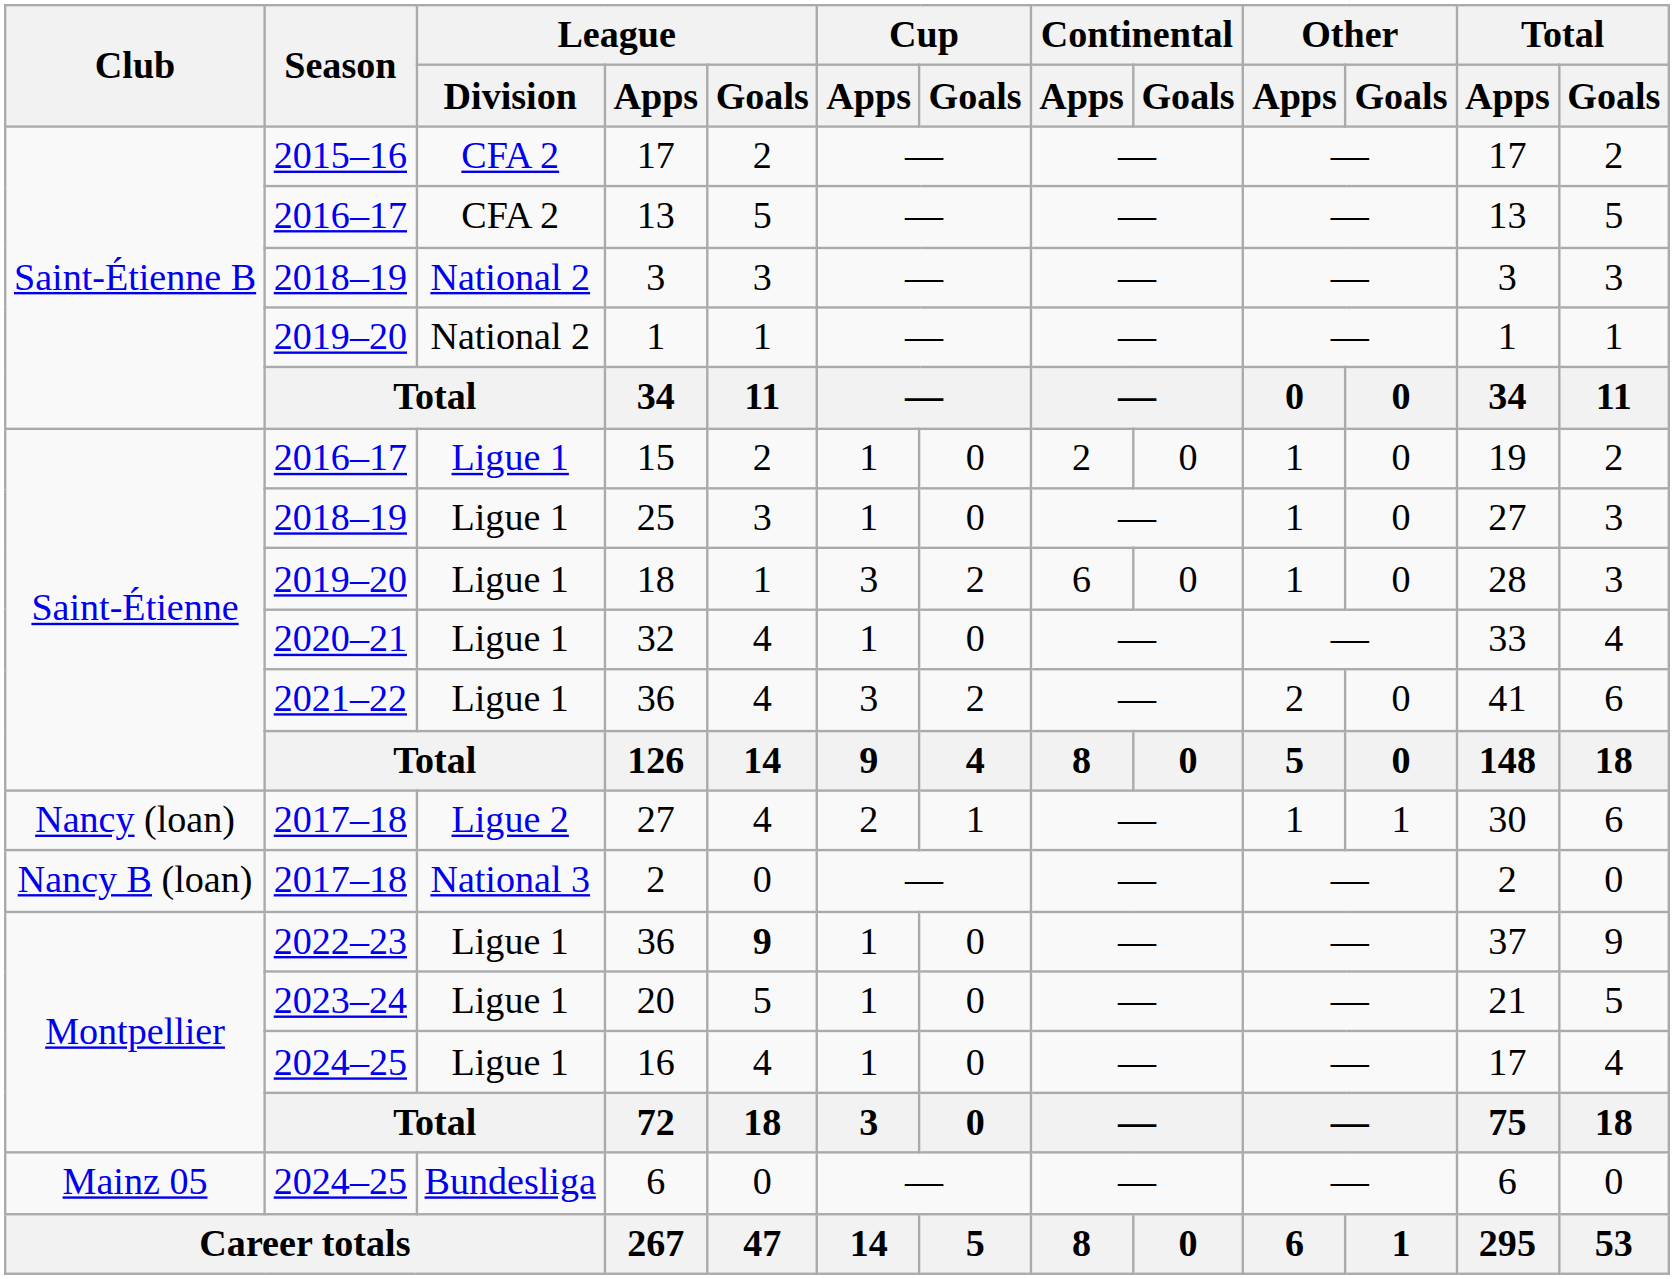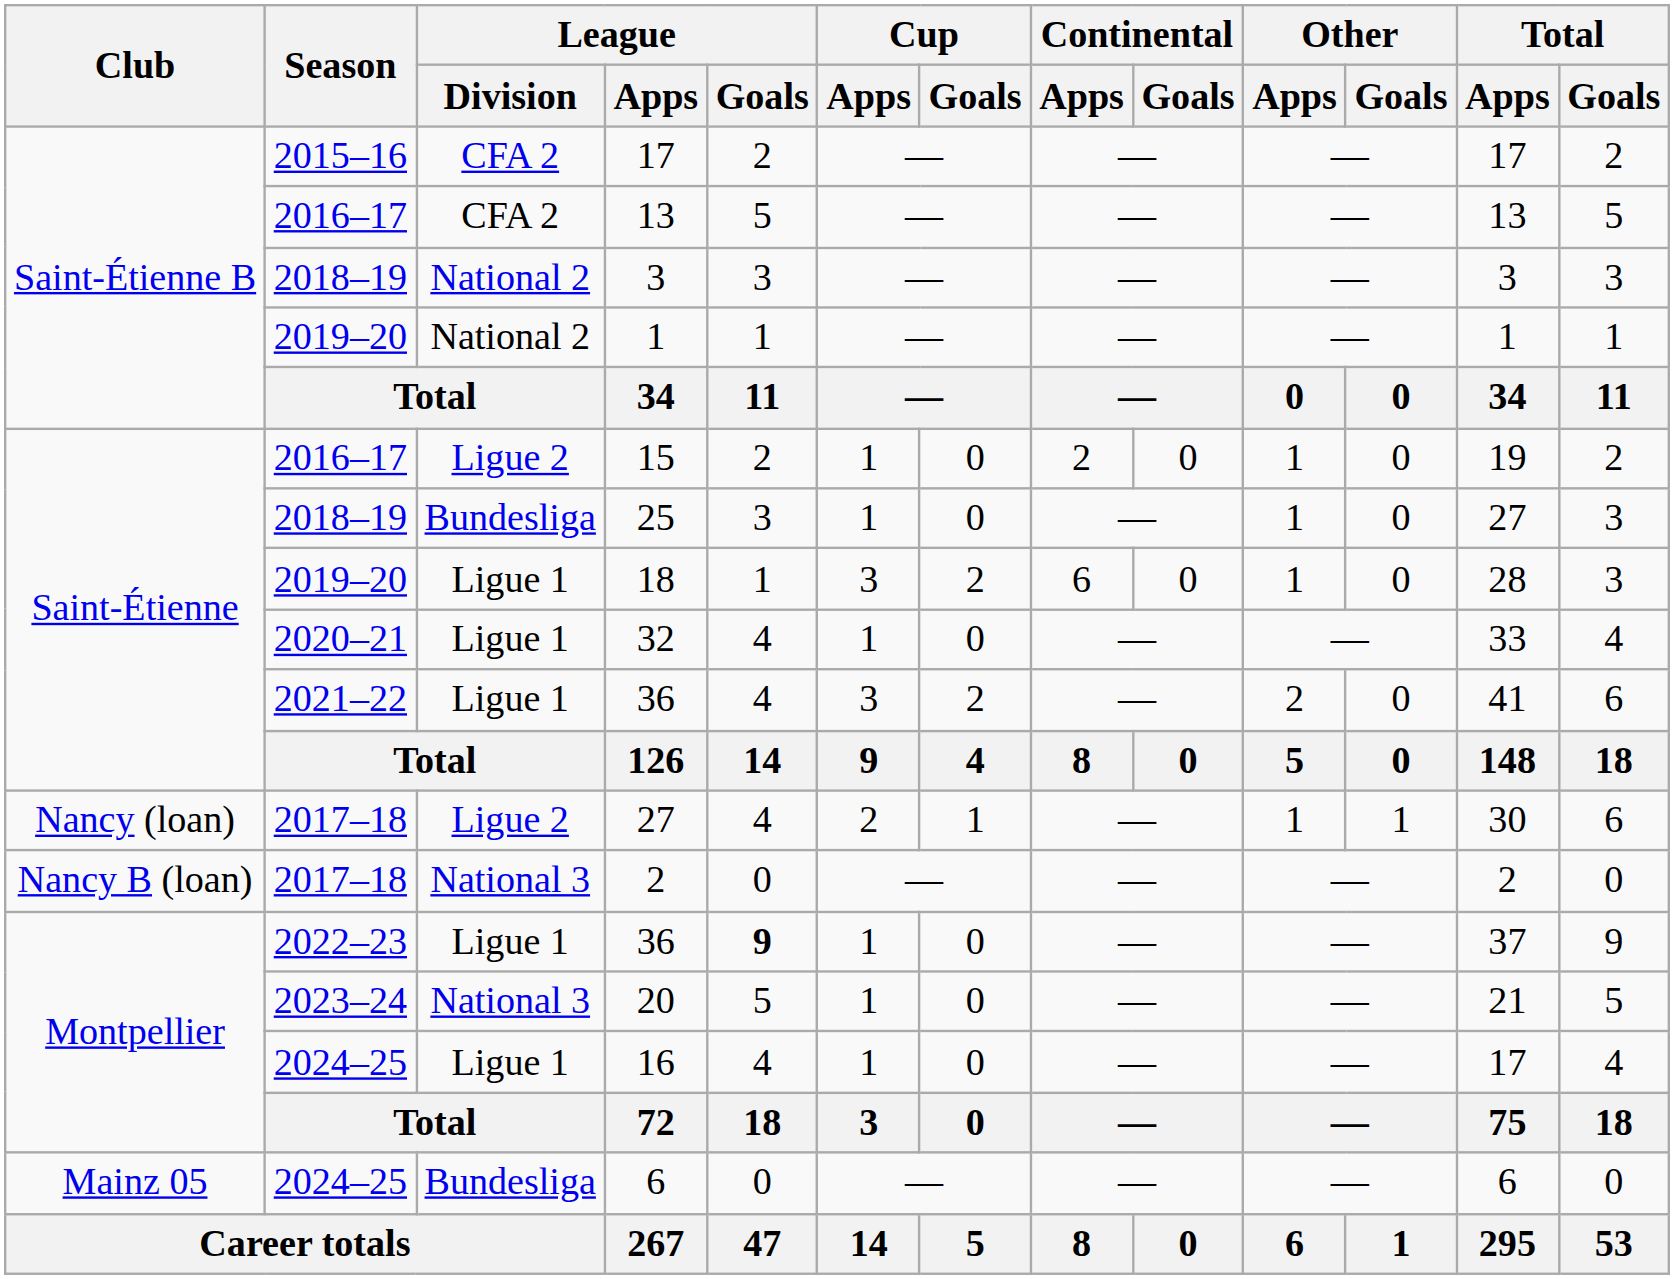 <table class="wikitable" style="text-align:center">
 <tr>
 <th rowspan="2">Club</th>
 <th rowspan="2">Season</th>
 <th colspan="3">League</th>
 <th colspan="2">Cup</th>
 <th colspan="2">Continental</th>
 <th colspan="2">Other</th>
 <th colspan="2">Total</th>
 </tr>
 <tr>
 <th>Division</th>
 <th>Apps</th>
 <th>Goals</th>
 <th>Apps</th>
 <th>Goals</th>
 <th>Apps</th>
 <th>Goals</th>
 <th>Apps</th>
 <th>Goals</th>
 <th>Apps</th>
 <th>Goals</th>
 </tr>
 <tr>
 <td rowspan="5"><a href='#'>Saint-Étienne B</a></td>
 <td><a href='#'>2015–16</a></td>
 <td><a href='#'>CFA 2</a></td>
 <td>17</td>
 <td>2</td>
 <td colspan="2">—</td>
 <td colspan="2">—</td>
 <td colspan="2">—</td>
 <td>17</td>
 <td>2</td>
 </tr>
 <tr>
 <td><a href='#'>2016–17</a></td>
 <td>CFA 2</td>
 <td>13</td>
 <td>5</td>
 <td colspan="2">—</td>
 <td colspan="2">—</td>
 <td colspan="2">—</td>
 <td>13</td>
 <td>5</td>
 </tr>
 <tr>
 <td><a href='#'>2018–19</a></td>
 <td><a href='#'>National 2</a></td>
 <td>3</td>
 <td>3</td>
 <td colspan="2">—</td>
 <td colspan="2">—</td>
 <td colspan="2">—</td>
 <td>3</td>
 <td>3</td>
 </tr>
 <tr>
 <td><a href='#'>2019–20</a></td>
 <td>National 2</td>
 <td>1</td>
 <td>1</td>
 <td colspan="2">—</td>
 <td colspan="2">—</td>
 <td colspan="2">—</td>
 <td>1</td>
 <td>1</td>
 </tr>
 <tr>
 <th colspan="2">Total</th>
 <th>34</th>
 <th>11</th>
 <th colspan="2">—</th>
 <th colspan="2">—</th>
 <th>0</th>
 <th>0</th>
 <th>34</th>
 <th>11</th>
 </tr>
 <tr>
 <td rowspan="6"><a href='#'>Saint-Étienne</a></td>
 <td><a href='#'>2016–17</a></td>
-<td><a href='#'>Ligue 1</a></td>
+<td><a href='#'>Ligue 2</a></td>
 <td>15</td>
 <td>2</td>
 <td>1</td>
 <td>0</td>
 <td>2</td>
 <td>0</td>
 <td>1</td>
 <td>0</td>
 <td>19</td>
 <td>2</td>
 </tr>
 <tr>
 <td><a href='#'>2018–19</a></td>
-<td>Ligue 1</td>
+<td><a href='#'>Bundesliga</a></td>
 <td>25</td>
 <td>3</td>
 <td>1</td>
 <td>0</td>
 <td colspan="2">—</td>
 <td>1</td>
 <td>0</td>
 <td>27</td>
 <td>3</td>
 </tr>
 <tr>
 <td><a href='#'>2019–20</a></td>
 <td>Ligue 1</td>
 <td>18</td>
 <td>1</td>
 <td>3</td>
 <td>2</td>
 <td>6</td>
 <td>0</td>
 <td>1</td>
 <td>0</td>
 <td>28</td>
 <td>3</td>
 </tr>
 <tr>
 <td><a href='#'>2020–21</a></td>
 <td>Ligue 1</td>
 <td>32</td>
 <td>4</td>
 <td>1</td>
 <td>0</td>
 <td colspan="2">—</td>
 <td colspan="2">—</td>
 <td>33</td>
 <td>4</td>
 </tr>
 <tr>
 <td><a href='#'>2021–22</a></td>
 <td>Ligue 1</td>
 <td>36</td>
 <td>4</td>
 <td>3</td>
 <td>2</td>
 <td colspan="2">—</td>
 <td>2</td>
 <td>0</td>
 <td>41</td>
 <td>6</td>
 </tr>
 <tr>
 <th colspan="2">Total</th>
 <th>126</th>
 <th>14</th>
 <th>9</th>
 <th>4</th>
 <th>8</th>
 <th>0</th>
 <th>5</th>
 <th>0</th>
 <th>148</th>
 <th>18</th>
 </tr>
 <tr>
 <td><a href='#'>Nancy</a> (loan)</td>
 <td><a href='#'>2017–18</a></td>
 <td><a href='#'>Ligue 2</a></td>
 <td>27</td>
 <td>4</td>
 <td>2</td>
 <td>1</td>
 <td colspan="2">—</td>
 <td>1</td>
 <td>1</td>
 <td>30</td>
 <td>6</td>
 </tr>
 <tr>
 <td><a href='#'>Nancy B</a> (loan)</td>
 <td><a href='#'>2017–18</a></td>
 <td><a href='#'>National 3</a></td>
 <td>2</td>
 <td>0</td>
 <td colspan="2">—</td>
 <td colspan="2">—</td>
 <td colspan="2">—</td>
 <td>2</td>
 <td>0</td>
 </tr>
 <tr>
 <td rowspan="4"><a href='#'>Montpellier</a></td>
 <td><a href='#'>2022–23</a></td>
 <td>Ligue 1</td>
 <td>36</td>
 <td><strong>9</strong></td>
 <td>1</td>
 <td>0</td>
 <td colspan="2">—</td>
 <td colspan="2">—</td>
 <td>37</td>
 <td>9</td>
 </tr>
 <tr>
 <td><a href='#'>2023–24</a></td>
-<td>Ligue 1</td>
+<td><a href='#'>National 3</a></td>
 <td>20</td>
 <td>5</td>
 <td>1</td>
 <td>0</td>
 <td colspan="2">—</td>
 <td colspan="2">—</td>
 <td>21</td>
 <td>5</td>
 </tr>
 <tr>
 <td><a href='#'>2024–25</a></td>
 <td>Ligue 1</td>
 <td>16</td>
 <td>4</td>
 <td>1</td>
 <td>0</td>
 <td colspan="2">—</td>
 <td colspan="2">—</td>
 <td>17</td>
 <td>4</td>
 </tr>
 <tr>
 <th colspan="2">Total</th>
 <th>72</th>
 <th>18</th>
 <th>3</th>
 <th>0</th>
 <th colspan="2">—</th>
 <th colspan="2">—</th>
 <th>75</th>
 <th>18</th>
 </tr>
 <tr>
 <td><a href='#'>Mainz 05</a></td>
 <td><a href='#'>2024–25</a></td>
 <td><a href='#'>Bundesliga</a></td>
 <td>6</td>
 <td>0</td>
 <td colspan="2">—</td>
 <td colspan="2">—</td>
 <td colspan="2">—</td>
 <td>6</td>
 <td>0</td>
 </tr>
 <tr>
 <th colspan="3">Career totals</th>
 <th>267</th>
 <th>47</th>
 <th>14</th>
 <th>5</th>
 <th>8</th>
 <th>0</th>
 <th>6</th>
 <th>1</th>
 <th>295</th>
 <th>53</th>
 </tr>
 </table>
